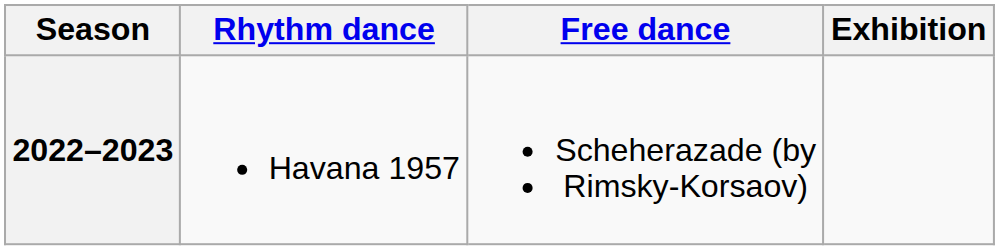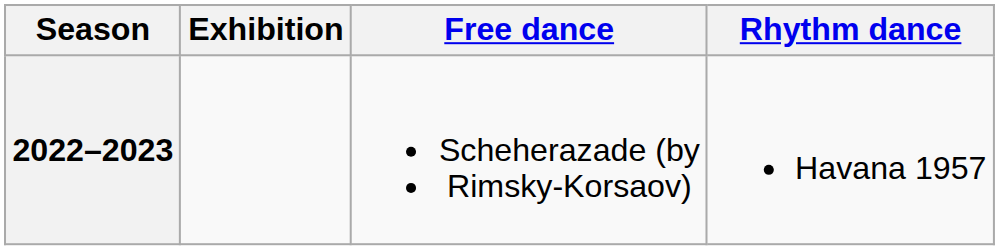 <table class=wikitable style=text-align:center>
 <tr>
 <th>Season</th>
+<th>Exhibition</th>
+<th><a href='#'>Free dance</a></th>
 <th><a href='#'>Rhythm dance</a></th>
-<th><a href='#'>Free dance</a></th>
-<th>Exhibition</th>
 </tr>
 <tr>
 <th>2022–2023</th>
+<td></td>
+<td><br><ul><li>Scheherazade (by</li><li>Rimsky-Korsaov)</li></ul></td>
 <td><br><ul><li>Havana 1957 <br> </li></ul></td>
-<td><br><ul><li>Scheherazade (by</li><li>Rimsky-Korsaov)</li></ul></td>
-<td></td>
 </tr>
 </table>
